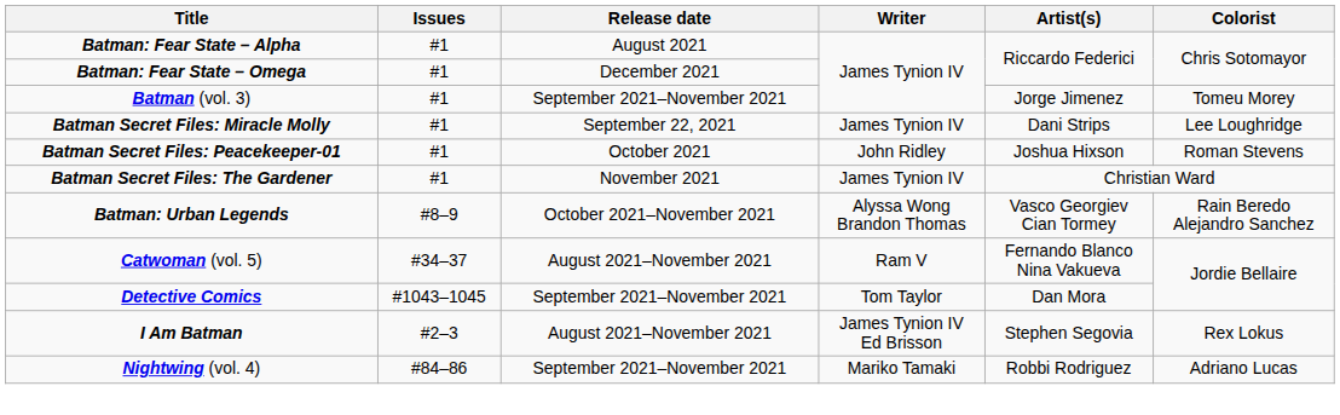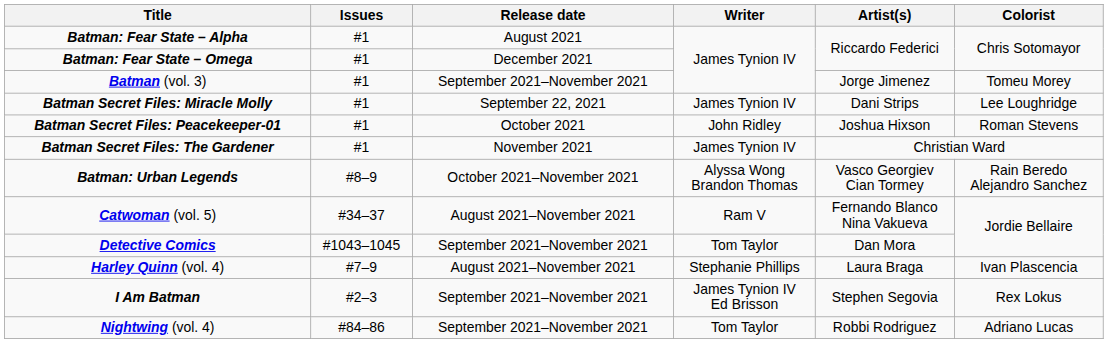 <table class="wikitable" style="text-align:center; width:100%">
 <tr>
 <th scope="col">Title</th>
 <th scope="col">Issues</th>
 <th scope="col">Release date</th>
 <th scope="col">Writer</th>
 <th scope="col">Artist(s)</th>
 <th scope="col">Colorist</th>
 </tr>
 <tr>
 <td><strong><em>Batman: Fear State – Alpha</em></strong></td>
 <td>#1</td>
 <td>August 2021</td>
 <td rowspan="3">James Tynion IV</td>
 <td rowspan="2">Riccardo Federici</td>
 <td rowspan="2">Chris Sotomayor</td>
 </tr>
 <tr>
 <td><strong><em>Batman: Fear State – Omega</em></strong></td>
 <td>#1</td>
 <td>December 2021</td>
 </tr>
 <tr>
 <td><strong><em><a href='#'>Batman</a></em></strong> (vol. 3)</td>
 <td>#1</td>
 <td>September 2021–November 2021</td>
 <td>Jorge Jimenez</td>
 <td>Tomeu Morey</td>
 </tr>
 <tr>
 <td><strong><em>Batman Secret Files: Miracle Molly</em></strong></td>
 <td>#1</td>
 <td>September 22, 2021</td>
 <td>James Tynion IV</td>
 <td>Dani Strips</td>
 <td>Lee Loughridge</td>
 </tr>
 <tr>
 <td><strong><em>Batman Secret Files: Peacekeeper-01</em></strong></td>
 <td>#1</td>
 <td>October 2021</td>
 <td>John Ridley</td>
 <td>Joshua Hixson</td>
 <td>Roman Stevens</td>
 </tr>
 <tr>
 <td><strong><em>Batman Secret Files: The Gardener</em></strong></td>
 <td>#1</td>
 <td>November 2021</td>
 <td>James Tynion IV</td>
 <td colspan="2">Christian Ward</td>
 </tr>
 <tr>
 <td><strong><em>Batman: Urban Legends</em></strong></td>
 <td>#8–9</td>
 <td>October 2021–November 2021</td>
 <td>Alyssa Wong<br>Brandon Thomas</td>
 <td>Vasco Georgiev<br>Cian Tormey</td>
 <td>Rain Beredo<br>Alejandro Sanchez</td>
 </tr>
 <tr>
 <td><strong><em><a href='#'>Catwoman</a></em></strong> (vol. 5)</td>
 <td>#34–37</td>
 <td>August 2021–November 2021</td>
 <td>Ram V</td>
 <td>Fernando Blanco<br>Nina Vakueva</td>
 <td rowspan="2">Jordie Bellaire</td>
 </tr>
 <tr>
 <td><strong><em><a href='#'>Detective Comics</a></em></strong></td>
 <td>#1043–1045</td>
 <td>September 2021–November 2021</td>
 <td>Tom Taylor</td>
 <td>Dan Mora</td>
 </tr>
 <tr>
+<td><strong><em><a href='#'>Harley Quinn</a></em></strong> (vol. 4)</td>
+<td>#7–9</td>
+<td>August 2021–November 2021</td>
+<td>Stephanie Phillips</td>
+<td>Laura Braga</td>
+<td>Ivan Plascencia</td>
+</tr>
+<tr>
 <td><strong><em>I Am Batman</em></strong></td>
 <td>#2–3</td>
-<td>August 2021–November 2021</td>
+<td>September 2021–November 2021</td>
 <td>James Tynion IV<br>Ed Brisson</td>
 <td>Stephen Segovia</td>
 <td>Rex Lokus</td>
 </tr>
 <tr>
 <td><strong><em><a href='#'>Nightwing</a></em></strong> (vol. 4)</td>
 <td>#84–86</td>
 <td>September 2021–November 2021</td>
-<td>Mariko Tamaki</td>
+<td>Tom Taylor</td>
 <td>Robbi Rodriguez</td>
 <td>Adriano Lucas</td>
 </tr>
 </table>
